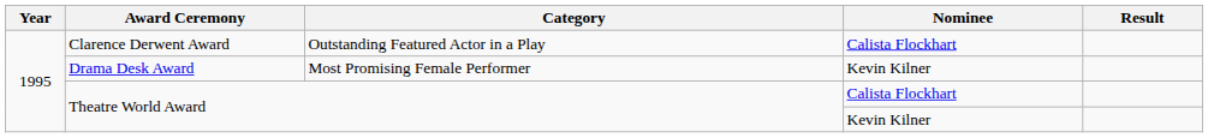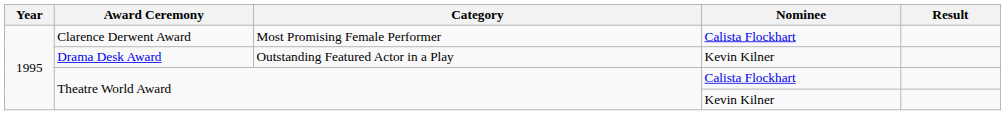 <table class="wikitable" width="95%">
 <tr>
 <th width="5%">Year</th>
 <th width="20%">Award Ceremony</th>
 <th width="45%">Category</th>
 <th width="20%">Nominee</th>
 <th width="10%">Result</th>
 </tr>
 <tr>
 <td rowspan="4" align="center">1995</td>
 <td>Clarence Derwent Award</td>
-<td>Outstanding Featured Actor in a Play</td>
+<td>Most Promising Female Performer</td>
 <td><a href='#'>Calista Flockhart</a></td>
 <td></td>
 </tr>
 <tr>
 <td><a href='#'>Drama Desk Award</a></td>
-<td>Most Promising Female Performer</td>
+<td>Outstanding Featured Actor in a Play</td>
 <td>Kevin Kilner</td>
 <td></td>
 </tr>
 <tr>
 <td colspan="2" rowspan="2">Theatre World Award</td>
 <td><a href='#'>Calista Flockhart</a></td>
 <td></td>
 </tr>
 <tr>
 <td>Kevin Kilner</td>
 <td></td>
 </tr>
 </table>
